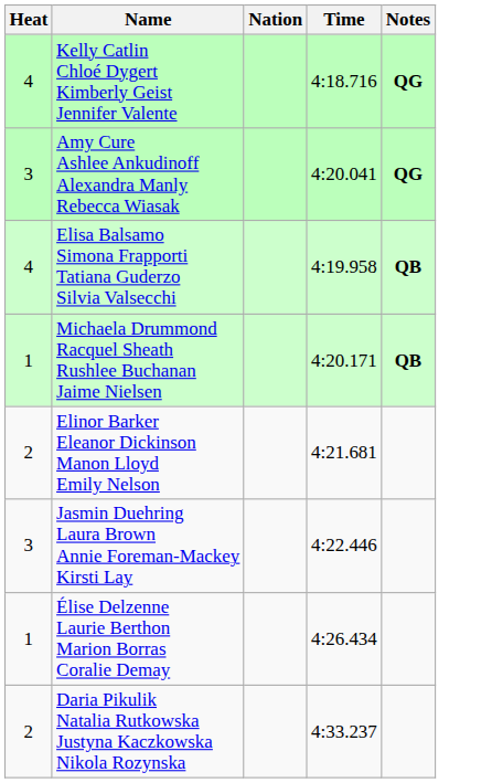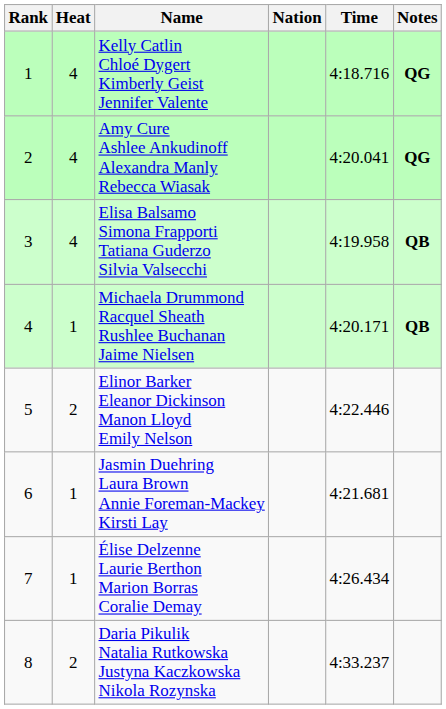 <table class="wikitable sortable" style="text-align:center">
 <tr>
+<th>Rank</th>
 <th>Heat</th>
 <th>Name</th>
 <th>Nation</th>
 <th>Time</th>
 <th>Notes</th>
 </tr>
 <tr bgcolor=bbffbb>
+<td>1</td>
 <td>4</td>
 <td align=left><a href='#'>Kelly Catlin</a><br><a href='#'>Chloé Dygert</a><br><a href='#'>Kimberly Geist</a><br><a href='#'>Jennifer Valente</a></td>
 <td align=left></td>
 <td>4:18.716</td>
 <td><strong>QG</strong></td>
 </tr>
 <tr bgcolor=bbffbb>
-<td>3</td>
+<td>2</td>
+<td>4</td>
 <td align=left><a href='#'>Amy Cure</a><br><a href='#'>Ashlee Ankudinoff</a><br><a href='#'>Alexandra Manly</a><br><a href='#'>Rebecca Wiasak</a></td>
 <td align=left></td>
 <td>4:20.041</td>
 <td><strong>QG</strong></td>
 </tr>
 <tr bgcolor=ccffcc>
+<td>3</td>
 <td>4</td>
 <td align=left><a href='#'>Elisa Balsamo</a><br><a href='#'>Simona Frapporti</a><br><a href='#'>Tatiana Guderzo</a><br><a href='#'>Silvia Valsecchi</a></td>
 <td align=left></td>
 <td>4:19.958</td>
 <td><strong>QB</strong></td>
 </tr>
 <tr bgcolor=ccffcc>
+<td>4</td>
 <td>1</td>
 <td align=left><a href='#'>Michaela Drummond</a><br><a href='#'>Racquel Sheath</a><br><a href='#'>Rushlee Buchanan</a><br><a href='#'>Jaime Nielsen</a></td>
 <td align=left></td>
 <td>4:20.171</td>
 <td><strong>QB</strong></td>
 </tr>
 <tr>
+<td>5</td>
 <td>2</td>
 <td align=left><a href='#'>Elinor Barker</a><br><a href='#'>Eleanor Dickinson</a><br><a href='#'>Manon Lloyd</a><br><a href='#'>Emily Nelson</a></td>
+<td align=left></td>
+<td>4:22.446</td>
+<td></td>
+</tr>
+<tr>
+<td>6</td>
+<td>1</td>
+<td align=left><a href='#'>Jasmin Duehring</a><br><a href='#'>Laura Brown</a><br><a href='#'>Annie Foreman-Mackey</a><br><a href='#'>Kirsti Lay</a></td>
 <td align=left></td>
 <td>4:21.681</td>
 <td></td>
 </tr>
 <tr>
-<td>3</td>
-<td align=left><a href='#'>Jasmin Duehring</a><br><a href='#'>Laura Brown</a><br><a href='#'>Annie Foreman-Mackey</a><br><a href='#'>Kirsti Lay</a></td>
-<td align=left></td>
-<td>4:22.446</td>
-<td></td>
-</tr>
-<tr>
+<td>7</td>
 <td>1</td>
 <td align=left><a href='#'>Élise Delzenne</a><br><a href='#'>Laurie Berthon</a><br><a href='#'>Marion Borras</a><br><a href='#'>Coralie Demay</a></td>
 <td align=left></td>
 <td>4:26.434</td>
 <td></td>
 </tr>
 <tr>
+<td>8</td>
 <td>2</td>
 <td align=left><a href='#'>Daria Pikulik</a><br><a href='#'>Natalia Rutkowska</a><br><a href='#'>Justyna Kaczkowska</a><br><a href='#'>Nikola Rozynska</a></td>
 <td align=left></td>
 <td>4:33.237</td>
 <td></td>
 </tr>
 </table>
